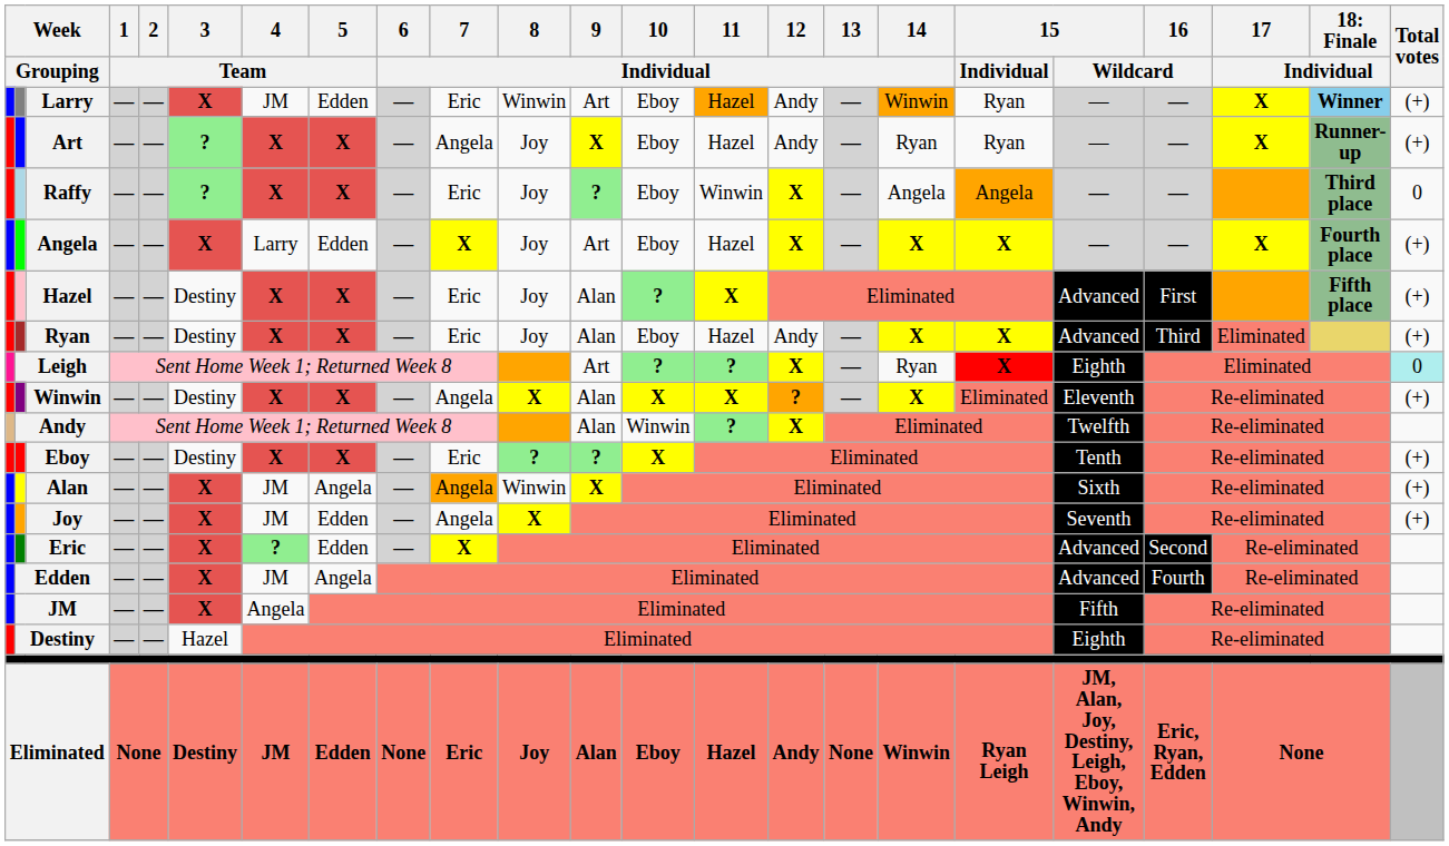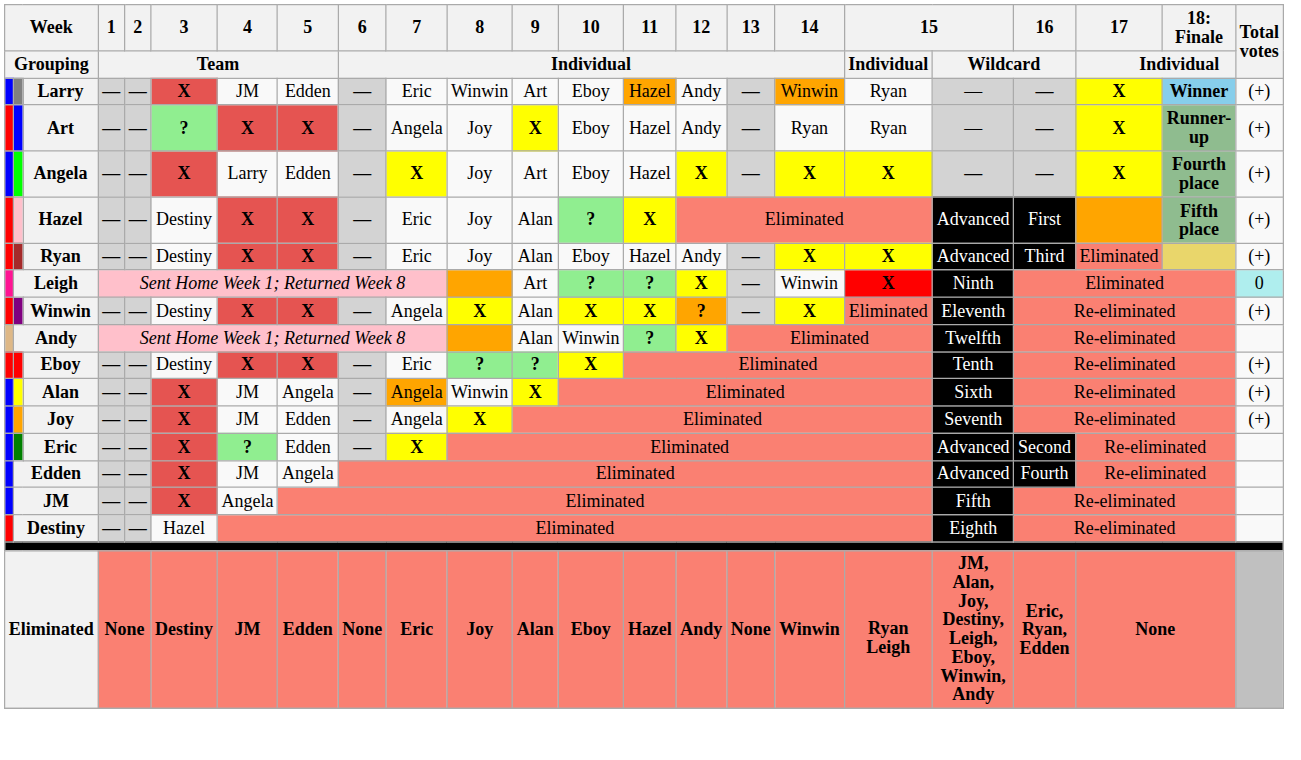 <table class="wikitable" style="width:100%; text-align:center; font-size:90%; line-height:15px;">
 <tr>
 <th width="5%" colspan="3">Week</th>
 <th width="4%">1</th>
 <th width="4%">2</th>
 <th width="4%">3</th>
 <th width="4%">4</th>
 <th width="4%">5</th>
 <th width="4%">6</th>
 <th width="4%">7</th>
 <th width="4%">8</th>
 <th width="4%">9</th>
 <th width="4%">10</th>
 <th width="4%">11</th>
 <th width="4%">12</th>
 <th width="4%">13</th>
 <th width="4%">14</th>
 <th width="10%" colspan="2">15</th>
 <th width="4%">16</th>
 <th width="4%">17</th>
 <th width="9%">18: Finale</th>
 <th rowspan="2" width="6%">Total<br>votes</th>
 </tr>
 <tr>
 <th colspan="3">Grouping</th>
 <th colspan="5">Team</th>
 <th colspan="9">Individual</th>
 <th>Individual</th>
 <th colspan="2">Wildcard</th>
 <th colspan="3">Individual</th>
 </tr>
 <tr>
 <td style="background:blue;"></td>
 <th style="background:gray;"></th>
 <th>Larry</th>
 <th style="background:lightgray;">—</th>
 <th style="background:lightgray;">—</th>
 <th style="background:#E55451;">X</th>
 <td>JM</td>
 <td>Edden</td>
 <th style="background:lightgray;">—</th>
 <td>Eric</td>
 <td>Winwin</td>
 <td>Art</td>
 <td>Eboy</td>
 <td style="background:orange;">Hazel</td>
 <td>Andy</td>
 <th style="background:lightgray;">—</th>
 <td style="background:orange;">Winwin</td>
 <td width="4%">Ryan</td>
 <td style="background:lightgray;" width="6%">—</td>
 <th style="background:lightgray;">—</th>
 <th style="background:yellow;">X</th>
 <th style="background:skyblue;">Winner</th>
 <td> (+)</td>
 </tr>
 <tr>
 <td style="background:red;"></td>
 <th style="background:blue;"></th>
 <th>Art</th>
 <th style="background:lightgray;">—</th>
 <th style="background:lightgray;">—</th>
 <th style="background:lightgreen;">?</th>
 <th style="background:#E55451;">X</th>
 <th style="background:#E55451;">X</th>
 <th style="background:lightgray;">—</th>
 <td>Angela</td>
 <td>Joy</td>
 <th style="background:yellow;">X</th>
 <td>Eboy</td>
 <td>Hazel</td>
 <td>Andy</td>
 <th style="background:lightgray;">—</th>
 <td>Ryan</td>
 <td>Ryan</td>
 <td style="background:lightgray;">—</td>
 <th style="background:lightgray;">—</th>
 <th style="background:yellow;">X</th>
 <th style="background:#8FBC8F;">Runner-up</th>
 <td> (+)</td>
-</tr>
-<tr>
-<td style="background:red;"></td>
-<th style="background:lightblue;"></th>
-<th>Raffy</th>
-<th style="background:lightgray;">—</th>
-<th style="background:lightgray;">—</th>
-<th style="background:lightgreen;">?</th>
-<th style="background:#E55451;">X</th>
-<th style="background:#E55451;">X</th>
-<th style="background:lightgray;">—</th>
-<td>Eric</td>
-<td>Joy</td>
-<th style="background:lightgreen;">?</th>
-<td>Eboy</td>
-<td>Winwin</td>
-<th style="background:yellow;">X</th>
-<th style="background:lightgray;">—</th>
-<td>Angela</td>
-<td style="background:orange;">Angela</td>
-<th style="background:lightgray;">—</th>
-<th style="background:lightgray;">—</th>
-<th style="background:orange;"></th>
-<th style="background:#8FBC8F;">Third place</th>
-<td>0</td>
 </tr>
 <tr>
 <td style="background:blue;"></td>
 <th style="background:lime;"></th>
 <th>Angela</th>
 <th style="background:lightgray;">—</th>
 <th style="background:lightgray;">—</th>
 <th style="background:#E55451;">X</th>
 <td>Larry</td>
 <td>Edden</td>
 <th style="background:lightgray;">—</th>
 <th style="background:yellow;">X</th>
 <td>Joy</td>
 <td>Art</td>
 <td>Eboy</td>
 <td>Hazel</td>
 <th style="background:yellow;">X</th>
 <th style="background:lightgray;">—</th>
 <th style="background:yellow;">X</th>
 <th style="background:yellow;">X</th>
 <th style="background:lightgray;">—</th>
 <th style="background:lightgray;">—</th>
 <th style="background:yellow;">X</th>
 <th style="background:#8FBC8F;">Fourth place</th>
 <td> (+)</td>
 </tr>
 <tr>
 <td style="background:red;"></td>
 <th style="background:pink;"></th>
 <th>Hazel</th>
 <th style="background:lightgray;">—</th>
 <th style="background:lightgray;">—</th>
 <td>Destiny</td>
 <th style="background:#E55451;">X</th>
 <th style="background:#E55451;">X</th>
 <th style="background:lightgray;">—</th>
 <td>Eric</td>
 <td>Joy</td>
 <td>Alan</td>
 <th style="background:lightgreen;">?</th>
 <th style="background:yellow;">X</th>
 <td style="background:salmon;" colspan="4">Eliminated</td>
 <td style="background:black;color:white;">Advanced</td>
 <td style="background:black;color:white;">First</td>
 <th style="background:orange;"></th>
 <th style="background:#8FBC8F;">Fifth place</th>
 <td> (+)</td>
 </tr>
 <tr>
 <td style="background:red;"></td>
 <th style="background:brown;"></th>
 <th>Ryan</th>
 <th style="background:lightgray;">—</th>
 <th style="background:lightgray;">—</th>
 <td>Destiny</td>
 <th style="background:#E55451;">X</th>
 <th style="background:#E55451;">X</th>
 <th style="background:lightgray;">—</th>
 <td>Eric</td>
 <td>Joy</td>
 <td>Alan</td>
 <td>Eboy</td>
 <td>Hazel</td>
 <td>Andy</td>
 <th style="background:lightgray;">—</th>
 <th style="background:yellow;">X</th>
 <th style="background:yellow;">X</th>
 <td style="background:black;color:white;">Advanced</td>
 <td style="background:black;color:white;">Third</td>
 <td style="background:salmon;" colspan="1">Eliminated</td>
 <th style="background:#E9D66B;"></th>
 <td> (+)</td>
 </tr>
 <tr>
 <th style="background:deeppink;"></th>
 <th colspan="2">Leigh</th>
 <td style="background:pink;" colspan="7"><em>Sent Home Week 1; Returned Week 8</em></td>
 <th style="background:orange;"></th>
 <td>Art</td>
 <th style="background:lightgreen;">?</th>
 <th style="background:lightgreen;">?</th>
 <th style="background:yellow;">X</th>
 <th style="background:lightgray;">—</th>
-<td>Ryan</td>
+<td>Winwin</td>
 <th style="background:red;">X</th>
-<td style="background:black;color:white;">Eighth</td>
+<td style="background:black;color:white;">Ninth</td>
 <td style="background:salmon;" colspan="3">Eliminated</td>
 <td style="background: paleturquoise;">0</td>
 </tr>
 <tr>
 <td style="background:red;"></td>
 <th style="background:purple;"></th>
 <th>Winwin</th>
 <th style="background:lightgray;">—</th>
 <th style="background:lightgray;">—</th>
 <td>Destiny</td>
 <th style="background:#E55451;">X</th>
 <th style="background:#E55451;">X</th>
 <th style="background:lightgray;">—</th>
 <td>Angela</td>
 <th style="background:yellow;">X</th>
 <td>Alan</td>
 <th style="background:yellow;">X</th>
 <th style="background:yellow;">X</th>
 <th style="background:orange;">?</th>
 <th style="background:lightgray;">—</th>
 <th style="background:yellow;">X</th>
 <td style="background:salmon;">Eliminated</td>
 <td style="background:black;color:white;">Eleventh</td>
 <td style="background:salmon;" colspan="3">Re-eliminated</td>
 <td> (+)</td>
 </tr>
 <tr>
 <th style="background:burlywood;"></th>
 <th colspan="2">Andy</th>
 <td style="background:pink;" colspan="7"><em>Sent Home Week 1; Returned Week 8</em></td>
 <th style="background:orange;"></th>
 <td>Alan</td>
 <td>Winwin</td>
 <th style="background:lightgreen;">?</th>
 <th style="background:yellow;">X</th>
 <td style="background:salmon;" colspan="3">Eliminated</td>
 <td style="background:black;color:white;">Twelfth</td>
 <td style="background:salmon;" colspan="3">Re-eliminated</td>
 <td></td>
 </tr>
 <tr>
 <td style="background:red;"></td>
 <th style="background:red;"></th>
 <th>Eboy</th>
 <th style="background:lightgray;">—</th>
 <th style="background:lightgray;">—</th>
 <td>Destiny</td>
 <th style="background:#E55451;">X</th>
 <th style="background:#E55451;">X</th>
 <th style="background:lightgray;">—</th>
 <td>Eric</td>
 <th style="background:lightgreen;">?</th>
 <th style="background:lightgreen;">?</th>
 <th style="background:yellow;">X</th>
 <td style="background:salmon;" colspan="5">Eliminated</td>
 <td style="background:black;color:white;">Tenth</td>
 <td style="background:salmon;" colspan="3">Re-eliminated</td>
 <td> (+)</td>
 </tr>
 <tr>
 <td style="background:blue;"></td>
 <th style="background:yellow;"></th>
 <th>Alan</th>
 <th style="background:lightgray;">—</th>
 <th style="background:lightgray;">—</th>
 <th style="background:#E55451;">X</th>
 <td>JM</td>
 <td>Angela</td>
 <th style="background:lightgray;">—</th>
 <td style="background:orange;">Angela</td>
 <td>Winwin</td>
 <th style="background:yellow;">X</th>
 <td style="background:salmon;" colspan="6">Eliminated</td>
 <td style="background:black;color:white;">Sixth</td>
 <td style="background:salmon;" colspan="3">Re-eliminated</td>
 <td> (+)</td>
 </tr>
 <tr>
 <td style="background:blue;"></td>
 <th style="background:orange;"></th>
 <th>Joy</th>
 <th style="background:lightgray;">—</th>
 <th style="background:lightgray;">—</th>
 <th style="background:#E55451;">X</th>
 <td>JM</td>
 <td>Edden</td>
 <th style="background:lightgray;">—</th>
 <td>Angela</td>
 <th style="background:yellow;">X</th>
 <td style="background:salmon;" colspan="7">Eliminated</td>
 <td style="background:black;color:white;">Seventh</td>
 <td style="background:salmon;" colspan="3">Re-eliminated</td>
 <td> (+)</td>
 </tr>
 <tr>
 <td style="background:blue;"></td>
 <th style="background:green;"></th>
 <th>Eric</th>
 <th style="background:lightgray;">—</th>
 <th style="background:lightgray;">—</th>
 <th style="background:#E55451;">X</th>
 <th style="background:lightgreen;">?</th>
 <td>Edden</td>
 <th style="background:lightgray;">—</th>
 <th style="background:yellow;">X</th>
 <td style="background:salmon;" colspan="8">Eliminated</td>
 <td style="background:black;color:white;">Advanced</td>
 <td style="background:black;color:white;">Second</td>
 <td style="background:salmon;" colspan="2">Re-eliminated</td>
 <td></td>
 </tr>
 <tr>
 <td style="background:blue;"></td>
 <th colspan="2">Edden</th>
 <th style="background:lightgray;">—</th>
 <th style="background:lightgray;">—</th>
 <th style="background:#E55451;">X</th>
 <td>JM</td>
 <td>Angela</td>
 <td style="background:salmon;" colspan="10">Eliminated</td>
 <td style="background:black;color:white;">Advanced</td>
 <td style="background:black;color:white;">Fourth</td>
 <td style="background:salmon;" colspan="2">Re-eliminated</td>
 <td></td>
 </tr>
 <tr>
 <td style="background:blue;"></td>
 <th colspan="2">JM</th>
 <th style="background:lightgray;">—</th>
 <th style="background:lightgray;">—</th>
 <th style="background:#E55451;">X</th>
 <td>Angela</td>
 <td style="background:salmon;" colspan="11">Eliminated</td>
 <td style="background:black;color:white;">Fifth</td>
 <td style="background:salmon;" colspan="3">Re-eliminated</td>
 <td></td>
 </tr>
 <tr>
 <td style="background:red;"></td>
 <th colspan="2">Destiny</th>
 <th style="background:lightgray;">—</th>
 <th style="background:lightgray;">—</th>
 <td>Hazel</td>
 <td style="background:salmon;" colspan="12">Eliminated</td>
 <td style="background:black;color:white;">Eighth</td>
 <td style="background:salmon;" colspan="3">Re-eliminated</td>
 <td></td>
 </tr>
 <tr>
 <td style="background:black;" colspan="23"></td>
 </tr>
 <tr>
 <th colspan="3">Eliminated</th>
 <th style="background:salmon;" colspan="2">None</th>
 <th style="background:salmon;">Destiny<br><small></small></th>
 <th style="background:salmon;">JM<br><small></small></th>
 <th style="background:salmon;">Edden<br><small></small></th>
 <th style="background:salmon;">None</th>
 <th style="background:salmon;">Eric<br><small></small></th>
 <th style="background:salmon;">Joy<br><small></small></th>
 <th style="background:salmon;">Alan<br><small></small></th>
 <th style="background:salmon;">Eboy<br><small></small></th>
 <th style="background:salmon;">Hazel<br><small></small></th>
 <th style="background:salmon;">Andy<br><small></small></th>
 <th style="background:salmon;">None</th>
 <th style="background:salmon;">Winwin<br><small></small></th>
 <th style="background:salmon;"><br>Ryan<br><small></small>Leigh<br><small></small></th>
 <th style="background:salmon;">JM, Alan,<br>Joy, Destiny,<br>Leigh, Eboy,<br>Winwin, Andy</th>
 <th style="background:salmon;">Eric,<br>Ryan,<br>Edden</th>
 <th style="background:salmon;" colspan="2">None</th>
 <td style="background:silver;"></td>
 </tr>
 <tr>
 </tr>
 </table>
